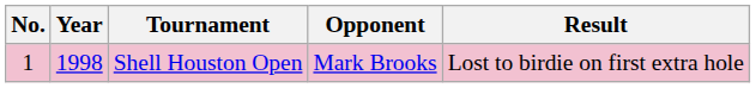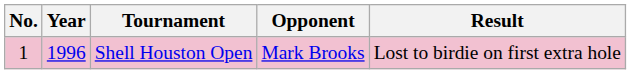 <table class="wikitable" style="font-size:95%;">
 <tr>
 <th>No.</th>
 <th>Year</th>
 <th>Tournament</th>
 <th>Opponent</th>
 <th>Result</th>
 </tr>
 <tr style="background:#F2C1D1;">
 <td align=center>1</td>
-<td><a href='#'>1998</a></td>
+<td><a href='#'>1996</a></td>
 <td><a href='#'>Shell Houston Open</a></td>
 <td> <a href='#'>Mark Brooks</a></td>
 <td>Lost to birdie on first extra hole</td>
 </tr>
 </table>
